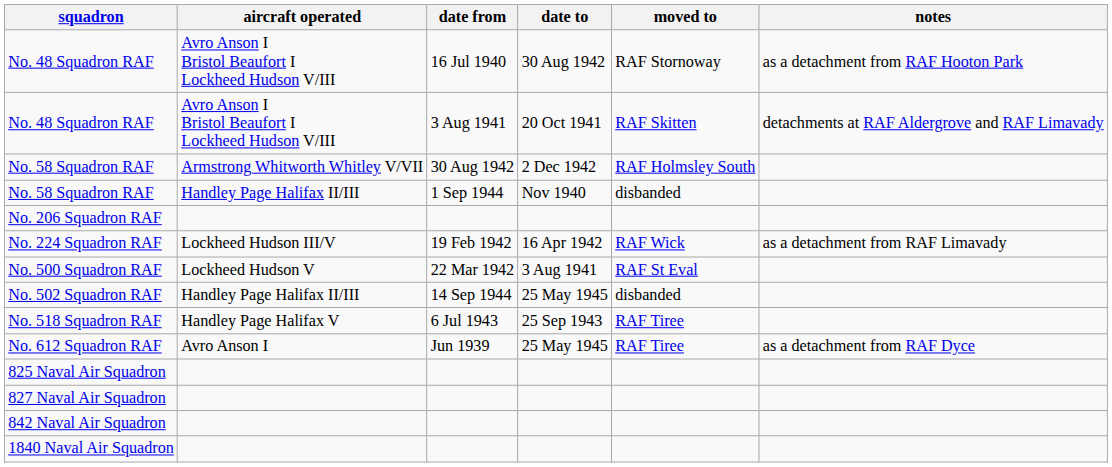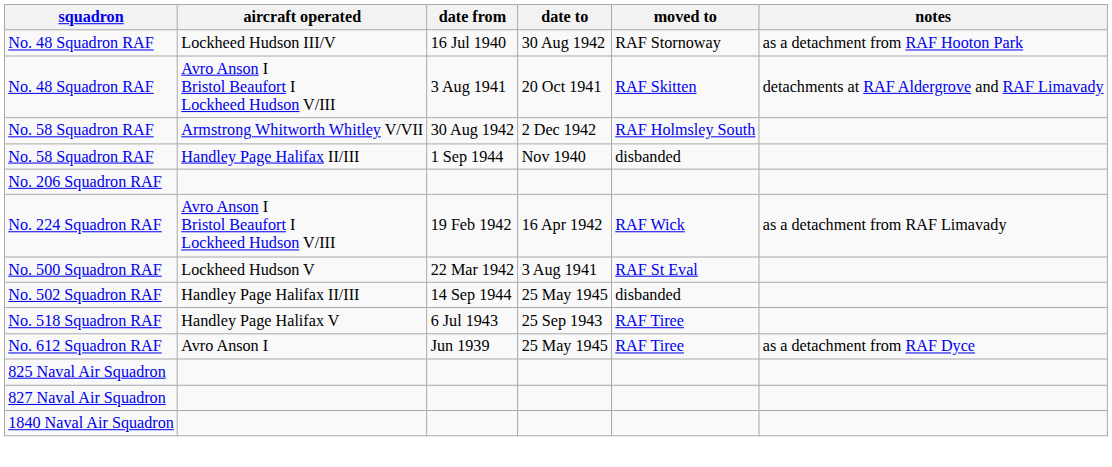 <table class="wikitable sortable">
 <tr>
 <th><a href='#'>squadron</a></th>
 <th>aircraft operated</th>
 <th>date from</th>
 <th>date to</th>
 <th>moved to</th>
 <th>notes</th>
 </tr>
 <tr>
 <td><a href='#'>No. 48 Squadron RAF</a></td>
-<td><a href='#'>Avro Anson</a> I<br><a href='#'>Bristol Beaufort</a> I<br><a href='#'>Lockheed Hudson</a> V/III</td>
+<td>Lockheed Hudson III/V</td>
 <td>16 Jul 1940</td>
 <td>30 Aug 1942</td>
 <td>RAF Stornoway</td>
 <td>as a detachment from <a href='#'>RAF Hooton Park</a></td>
 </tr>
 <tr>
 <td><a href='#'>No. 48 Squadron RAF</a></td>
 <td><a href='#'>Avro Anson</a> I<br><a href='#'>Bristol Beaufort</a> I<br><a href='#'>Lockheed Hudson</a> V/III</td>
 <td>3 Aug 1941</td>
 <td>20 Oct 1941</td>
 <td><a href='#'>RAF Skitten</a></td>
 <td>detachments at <a href='#'>RAF Aldergrove</a> and <a href='#'>RAF Limavady</a></td>
 </tr>
 <tr>
 <td><a href='#'>No. 58 Squadron RAF</a></td>
 <td><a href='#'>Armstrong Whitworth Whitley</a> V/VII</td>
 <td>30 Aug 1942</td>
 <td>2 Dec 1942</td>
 <td><a href='#'>RAF Holmsley South</a></td>
 <td></td>
 </tr>
 <tr>
 <td><a href='#'>No. 58 Squadron RAF</a></td>
 <td><a href='#'>Handley Page Halifax</a> II/III</td>
 <td>1 Sep 1944</td>
 <td>Nov 1940</td>
 <td>disbanded</td>
 <td></td>
 </tr>
 <tr>
 <td><a href='#'>No. 206 Squadron RAF</a></td>
 <td></td>
 <td></td>
 <td></td>
 <td></td>
 <td></td>
 </tr>
 <tr>
 <td><a href='#'>No. 224 Squadron RAF</a></td>
-<td>Lockheed Hudson III/V</td>
+<td><a href='#'>Avro Anson</a> I<br><a href='#'>Bristol Beaufort</a> I<br><a href='#'>Lockheed Hudson</a> V/III</td>
 <td>19 Feb 1942</td>
 <td>16 Apr 1942</td>
 <td><a href='#'>RAF Wick</a></td>
 <td>as a detachment from RAF Limavady</td>
 </tr>
 <tr>
 <td><a href='#'>No. 500 Squadron RAF</a></td>
 <td>Lockheed Hudson V</td>
 <td>22 Mar 1942</td>
 <td>3 Aug 1941</td>
 <td><a href='#'>RAF St Eval</a></td>
 <td></td>
 </tr>
 <tr>
 <td><a href='#'>No. 502 Squadron RAF</a></td>
 <td>Handley Page Halifax II/III</td>
 <td>14 Sep 1944</td>
 <td>25 May 1945</td>
 <td>disbanded</td>
 <td></td>
 </tr>
 <tr>
 <td><a href='#'>No. 518 Squadron RAF</a></td>
 <td>Handley Page Halifax V</td>
 <td>6 Jul 1943</td>
 <td>25 Sep 1943</td>
 <td><a href='#'>RAF Tiree</a></td>
 <td></td>
 </tr>
 <tr>
 <td><a href='#'>No. 612 Squadron RAF</a></td>
 <td>Avro Anson I</td>
 <td>Jun 1939</td>
 <td>25 May 1945</td>
 <td><a href='#'>RAF Tiree</a></td>
 <td>as a detachment from <a href='#'>RAF Dyce</a></td>
 </tr>
 <tr>
 <td><a href='#'>825 Naval Air Squadron</a></td>
 <td></td>
 <td></td>
 <td></td>
 <td></td>
 <td></td>
 </tr>
 <tr>
 <td><a href='#'>827 Naval Air Squadron</a></td>
 <td></td>
 <td></td>
 <td></td>
 <td></td>
 <td></td>
 </tr>
 <tr>
-<td><a href='#'>842 Naval Air Squadron</a></td>
-<td></td>
-<td></td>
-<td></td>
-<td></td>
-<td></td>
-</tr>
-<tr>
 <td><a href='#'>1840 Naval Air Squadron</a></td>
 <td></td>
 <td></td>
 <td></td>
 <td></td>
 <td></td>
 </tr>
 </table>
